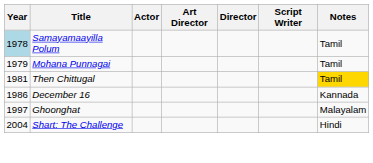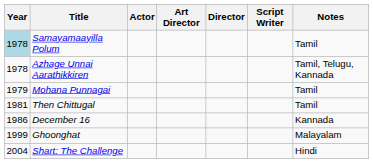 <table class="wikitable">
 <tr>
 <th>Year</th>
 <th>Title</th>
 <th>Actor</th>
 <th>Art Director</th>
 <th>Director</th>
 <th>Script Writer</th>
 <th>Notes</th>
 </tr>
 <tr>
 <td style="background: lightblue;">1978</td>
 <td><em><a href='#'>Samayamaayilla Polum</a></em></td>
 <td></td>
 <td></td>
 <td></td>
 <td></td>
 <td>Tamil</td>
 </tr>
 <tr>
+<td>1978</td>
+<td><em><a href='#'>Azhage Unnai Aarathikkiren</a></em></td>
+<td></td>
+<td></td>
+<td></td>
+<td></td>
+<td>Tamil, Telugu, Kannada</td>
+</tr>
+<tr>
 <td>1979</td>
 <td><em><a href='#'>Mohana Punnagai</a></em></td>
 <td></td>
 <td></td>
 <td></td>
 <td></td>
 <td>Tamil</td>
 </tr>
 <tr>
 <td>1981</td>
 <td><em>Then Chittugal</em></td>
 <td></td>
 <td></td>
 <td></td>
 <td></td>
-<td style="background: gold;">Tamil</td>
+<td>Tamil</td>
 </tr>
 <tr>
 <td>1986</td>
 <td><em>December 16</em></td>
 <td></td>
 <td></td>
 <td></td>
 <td></td>
 <td>Kannada</td>
 </tr>
 <tr>
-<td>1997</td>
+<td>1999</td>
 <td><em>Ghoonghat</em></td>
 <td></td>
 <td></td>
 <td></td>
 <td></td>
 <td>Malayalam</td>
 </tr>
 <tr>
 <td>2004</td>
 <td><em><a href='#'>Shart: The Challenge</a> </em></td>
 <td></td>
 <td></td>
 <td></td>
 <td></td>
 <td>Hindi</td>
 </tr>
 </table>
